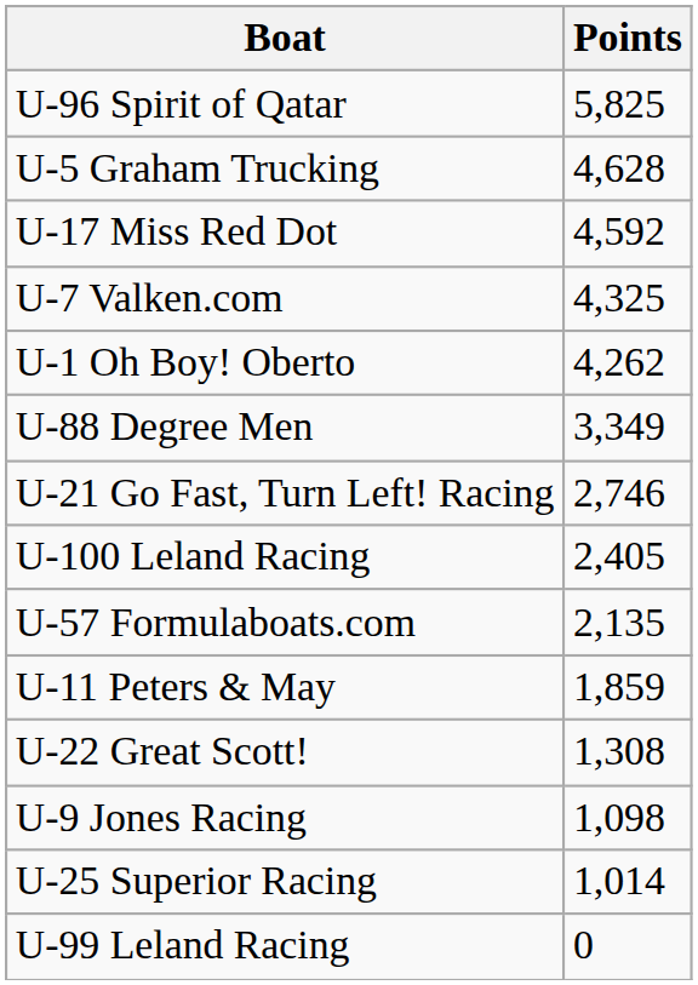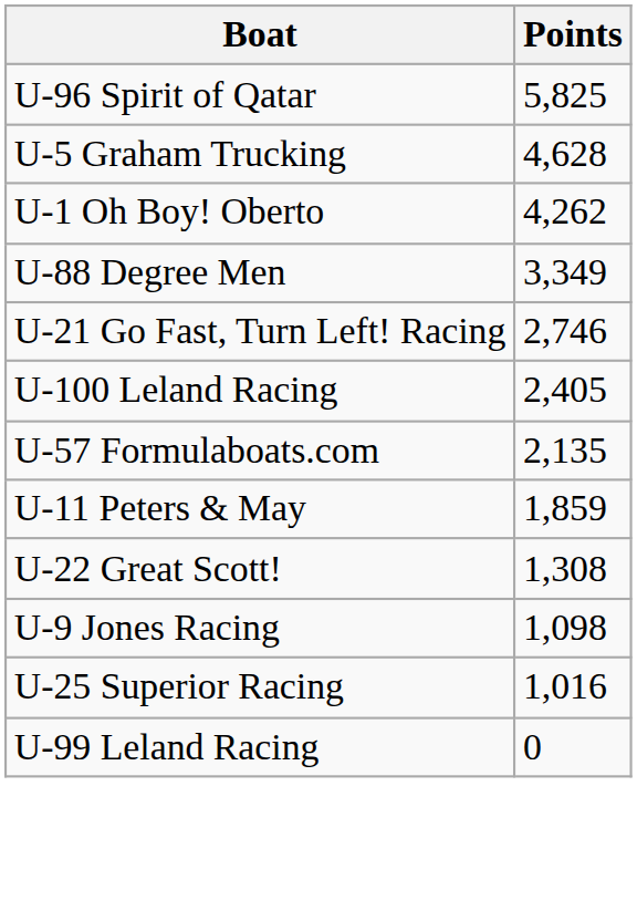 <table class="wikitable">
 <tr>
 <th>Boat</th>
 <th>Points</th>
 </tr>
 <tr>
 <td>U-96 Spirit of Qatar</td>
 <td>5,825</td>
 </tr>
 <tr>
 <td>U-5 Graham Trucking</td>
 <td>4,628</td>
-</tr>
-<tr>
-<td>U-17 Miss Red Dot</td>
-<td>4,592</td>
-</tr>
-<tr>
-<td>U-7 Valken.com</td>
-<td>4,325</td>
 </tr>
 <tr>
 <td>U-1 Oh Boy! Oberto</td>
 <td>4,262</td>
 </tr>
 <tr>
 <td>U-88 Degree Men</td>
 <td>3,349</td>
 </tr>
 <tr>
 <td>U-21 Go Fast, Turn Left! Racing</td>
 <td>2,746</td>
 </tr>
 <tr>
 <td>U-100 Leland Racing</td>
 <td>2,405</td>
 </tr>
 <tr>
 <td>U-57 Formulaboats.com</td>
 <td>2,135</td>
 </tr>
 <tr>
 <td>U-11 Peters & May</td>
 <td>1,859</td>
 </tr>
 <tr>
 <td>U-22 Great Scott!</td>
 <td>1,308</td>
 </tr>
 <tr>
 <td>U-9 Jones Racing</td>
 <td>1,098</td>
 </tr>
 <tr>
 <td>U-25 Superior Racing</td>
-<td>1,014</td>
+<td>1,016</td>
 </tr>
 <tr>
 <td>U-99 Leland Racing</td>
 <td>0</td>
 </tr>
 </table>
